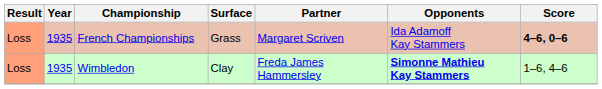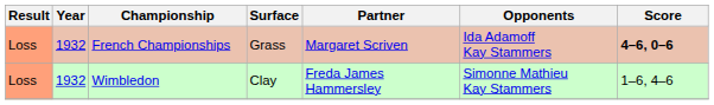 <table class="sortable wikitable">
 <tr>
 <th style="width:40px">Result</th>
 <th style="width:30px">Year</th>
 <th style="width:180px">Championship</th>
 <th style="width:50px">Surface</th>
 <th style="width:180px">Partner</th>
 <th style="width:180px">Opponents</th>
 <th style="width:100px" class="unsortable">Score</th>
 </tr>
 <tr style="background:#ebc2af;">
 <td style="background:#ffa07a;">Loss</td>
-<td><a href='#'>1935</a></td>
+<td><a href='#'>1932</a></td>
 <td><a href='#'>French Championships</a></td>
 <td>Grass</td>
 <td> <a href='#'>Margaret Scriven</a></td>
 <td> <a href='#'>Ida Adamoff</a><br> <a href='#'>Kay Stammers</a></td>
 <td><strong>4–6, 0–6</strong></td>
 </tr>
 <tr style="background:#cfc;">
 <td style="background:#ffa07a;">Loss</td>
-<td><a href='#'>1935</a></td>
+<td><a href='#'>1932</a></td>
 <td><a href='#'>Wimbledon</a></td>
 <td>Clay</td>
 <td> <a href='#'>Freda James Hammersley</a></td>
-<td><strong> <a href='#'>Simonne Mathieu</a><br> <a href='#'>Kay Stammers</a></strong></td>
+<td> <a href='#'>Simonne Mathieu</a><br> <a href='#'>Kay Stammers</a></td>
 <td>1–6, 4–6</td>
 </tr>
 <tr style="background:#cfc;">
 </tr>
 </table>
